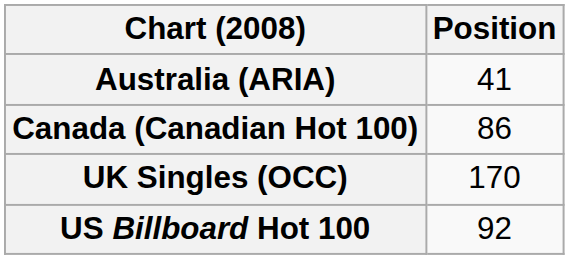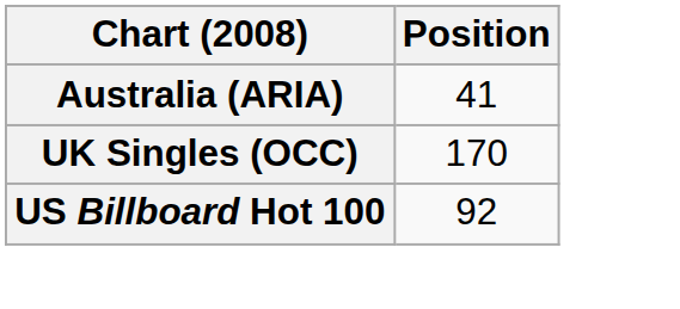 <table class="wikitable sortable plainrowheaders" style="text-align:center">
 <tr>
 <th>Chart (2008)</th>
 <th>Position</th>
 </tr>
 <tr>
 <th scope="row">Australia (ARIA)</th>
 <td>41</td>
 </tr>
 <tr>
-<th scope="row">Canada (Canadian Hot 100)</th>
-<td>86</td>
-</tr>
-<tr>
 <th scope="row">UK Singles (OCC)</th>
 <td>170</td>
 </tr>
 <tr>
 <th scope="row">US <em>Billboard</em> Hot 100</th>
 <td>92</td>
 </tr>
 </table>
